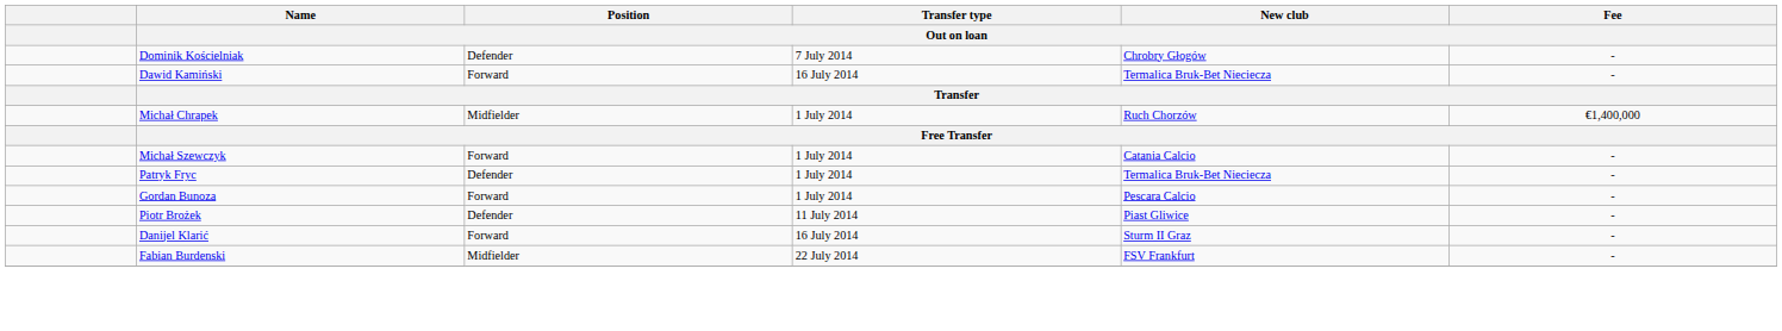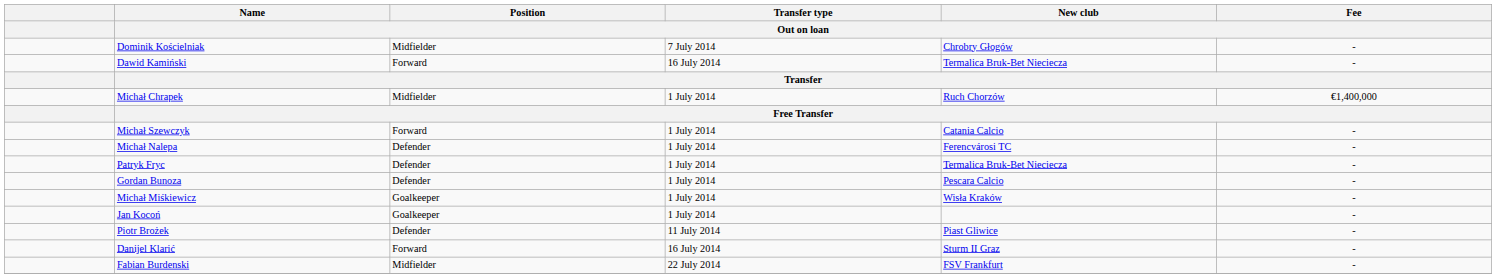 <table class="wikitable" style="width:100%; font-size:85%;">
 <tr>
 <th width="2%"></th>
 <th width="5%">Name</th>
 <th width="5%">Position</th>
 <th width="5%">Transfer type</th>
 <th width="5%">New club</th>
 <th width="5%">Fee</th>
 </tr>
 <tr>
 <th></th>
 <th colspan="5" align="center">Out on loan</th>
 </tr>
 <tr>
 <td align=center></td>
 <td align=left> <a href='#'>Dominik Kościelniak</a></td>
-<td align=left>Defender</td>
+<td align=left>Midfielder</td>
 <td align=left>7 July 2014</td>
 <td align=left> <a href='#'>Chrobry Głogów</a></td>
 <td align=center>-</td>
 </tr>
 <tr>
 <td align=center></td>
 <td align=left> <a href='#'>Dawid Kamiński</a></td>
 <td align=left>Forward</td>
 <td align=left>16 July 2014</td>
 <td align=left> <a href='#'>Termalica Bruk-Bet Nieciecza</a></td>
 <td align=center>-</td>
 </tr>
 <tr>
 <th></th>
 <th colspan="5" align="center">Transfer</th>
 </tr>
 <tr>
 <td align=center></td>
 <td align=left> <a href='#'>Michał Chrapek</a></td>
 <td align=left>Midfielder</td>
 <td align=left>1 July 2014</td>
 <td align=left> <a href='#'>Ruch Chorzów</a></td>
 <td align=center>€1,400,000</td>
 </tr>
 <tr>
 <th></th>
 <th colspan="5" align="center">Free Transfer</th>
 </tr>
 <tr>
 <td align=center></td>
 <td align=left> <a href='#'>Michał Szewczyk</a></td>
 <td align=left>Forward</td>
 <td align=left>1 July 2014</td>
 <td align=left> <a href='#'>Catania Calcio</a></td>
 <td align=center>-</td>
 </tr>
 <tr>
 <td align=center></td>
+<td align=left> <a href='#'>Michał Nalepa</a></td>
+<td align=left>Defender</td>
+<td align=left>1 July 2014</td>
+<td align=left> <a href='#'>Ferencvárosi TC</a></td>
+<td align=center>-</td>
+</tr>
+<tr>
+<td align=center></td>
 <td align=left> <a href='#'>Patryk Fryc</a></td>
 <td align=left>Defender</td>
 <td align=left>1 July 2014</td>
 <td align=left> <a href='#'>Termalica Bruk-Bet Nieciecza</a></td>
 <td align=center>-</td>
 </tr>
 <tr>
 <td align=center></td>
 <td align=left> <a href='#'>Gordan Bunoza</a></td>
-<td align=left>Forward</td>
+<td align=left>Defender</td>
 <td align=left>1 July 2014</td>
 <td align=left> <a href='#'>Pescara Calcio</a></td>
+<td align=center>-</td>
+</tr>
+<tr>
+<td align=center></td>
+<td align=left> <a href='#'>Michał Miśkiewicz</a></td>
+<td align=left>Goalkeeper</td>
+<td align=left>1 July 2014</td>
+<td align=left> <a href='#'>Wisła Kraków</a></td>
+<td align=center>-</td>
+</tr>
+<tr>
+<td align=center></td>
+<td align=left> <a href='#'>Jan Kocoń</a></td>
+<td align=left>Goalkeeper</td>
+<td align=left>1 July 2014</td>
+<td align=left></td>
 <td align=center>-</td>
 </tr>
 <tr>
 <td align=center></td>
 <td align=left> <a href='#'>Piotr Brożek</a></td>
 <td align=left>Defender</td>
 <td align=left>11 July 2014</td>
 <td align=left> <a href='#'>Piast Gliwice</a></td>
 <td align=center>-</td>
 </tr>
 <tr>
 <td align=center></td>
 <td align=left> <a href='#'>Danijel Klarić</a></td>
 <td align=left>Forward</td>
 <td align=left>16 July 2014</td>
 <td align=left> <a href='#'>Sturm II Graz</a></td>
 <td align=center>-</td>
 </tr>
 <tr>
 <td align=center></td>
 <td align=left> <a href='#'>Fabian Burdenski</a></td>
 <td align=left>Midfielder</td>
 <td align=left>22 July 2014</td>
 <td align=left> <a href='#'>FSV Frankfurt</a></td>
 <td align=center>-</td>
 </tr>
 <tr>
 </tr>
 </table>
